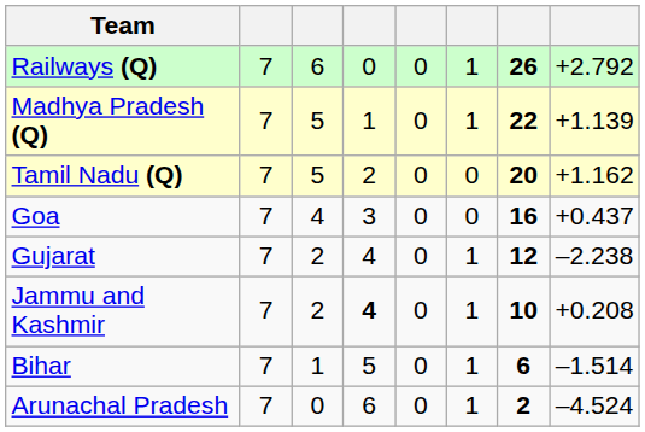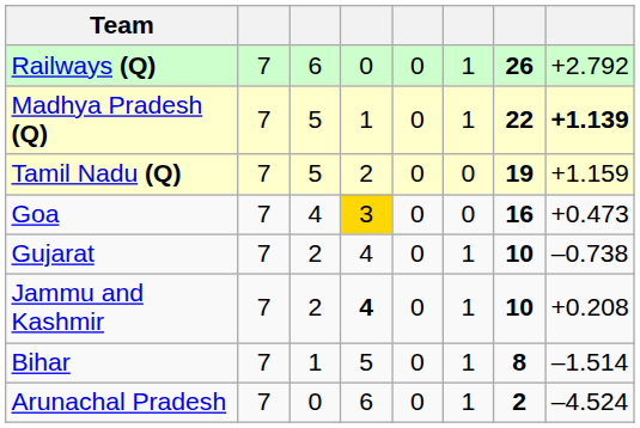 <table class="wikitable" style="text-align:center">
 <tr>
 <th style="width:140px;">Team</th>
 <th style="width:25px;"></th>
 <th style="width:25px;"></th>
 <th style="width:25px;"></th>
 <th style="width:25px;"></th>
 <th style="width:25px;"></th>
 <th style="width:25px;"></th>
 <th style="width:40px;"></th>
 </tr>
 <tr style="background:#cfc;">
 <td style="text-align:left"><a href='#'>Railways</a> <strong>(Q)</strong></td>
 <td>7</td>
 <td>6</td>
 <td>0</td>
 <td>0</td>
 <td>1</td>
 <td><strong>26</strong></td>
 <td>+2.792</td>
 </tr>
 <tr style="background:#ffc;">
 <td style="text-align:left"><a href='#'>Madhya Pradesh</a> <strong>(Q)</strong></td>
 <td>7</td>
 <td>5</td>
 <td>1</td>
 <td>0</td>
 <td>1</td>
 <td><strong>22</strong></td>
-<td>+1.139</td>
+<td><strong>+1.139</strong></td>
 </tr>
 <tr style="background:#ffc;">
 <td style="text-align:left"><a href='#'>Tamil Nadu</a> <strong>(Q)</strong></td>
 <td>7</td>
 <td>5</td>
 <td>2</td>
 <td>0</td>
 <td>0</td>
-<td><strong>20</strong></td>
-<td>+1.162</td>
+<td><strong>19</strong></td>
+<td>+1.159</td>
 </tr>
 <tr>
 <td style="text-align:left"><a href='#'>Goa</a></td>
 <td>7</td>
 <td>4</td>
-<td>3</td>
+<td style="background: gold;">3</td>
 <td>0</td>
 <td>0</td>
 <td><strong>16</strong></td>
-<td>+0.437</td>
+<td>+0.473</td>
 </tr>
 <tr>
 <td style="text-align:left"><a href='#'>Gujarat</a></td>
 <td>7</td>
 <td>2</td>
 <td>4</td>
 <td>0</td>
 <td>1</td>
-<td><strong>12</strong></td>
-<td>–2.238</td>
+<td><strong>10</strong></td>
+<td>–0.738</td>
 </tr>
 <tr>
 <td style="text-align:left"><a href='#'>Jammu and Kashmir</a></td>
 <td>7</td>
 <td>2</td>
 <td><strong>4</strong></td>
 <td>0</td>
 <td>1</td>
 <td><strong>10</strong></td>
 <td>+0.208</td>
 </tr>
 <tr>
 <td style="text-align:left"><a href='#'>Bihar</a></td>
 <td>7</td>
 <td>1</td>
 <td>5</td>
 <td>0</td>
 <td>1</td>
-<td><strong>6</strong></td>
+<td><strong>8</strong></td>
 <td>–1.514</td>
 </tr>
 <tr>
 <td style="text-align:left"><a href='#'>Arunachal Pradesh</a></td>
 <td>7</td>
 <td>0</td>
 <td>6</td>
 <td>0</td>
 <td>1</td>
 <td><strong>2</strong></td>
 <td>–4.524</td>
 </tr>
 </table>
